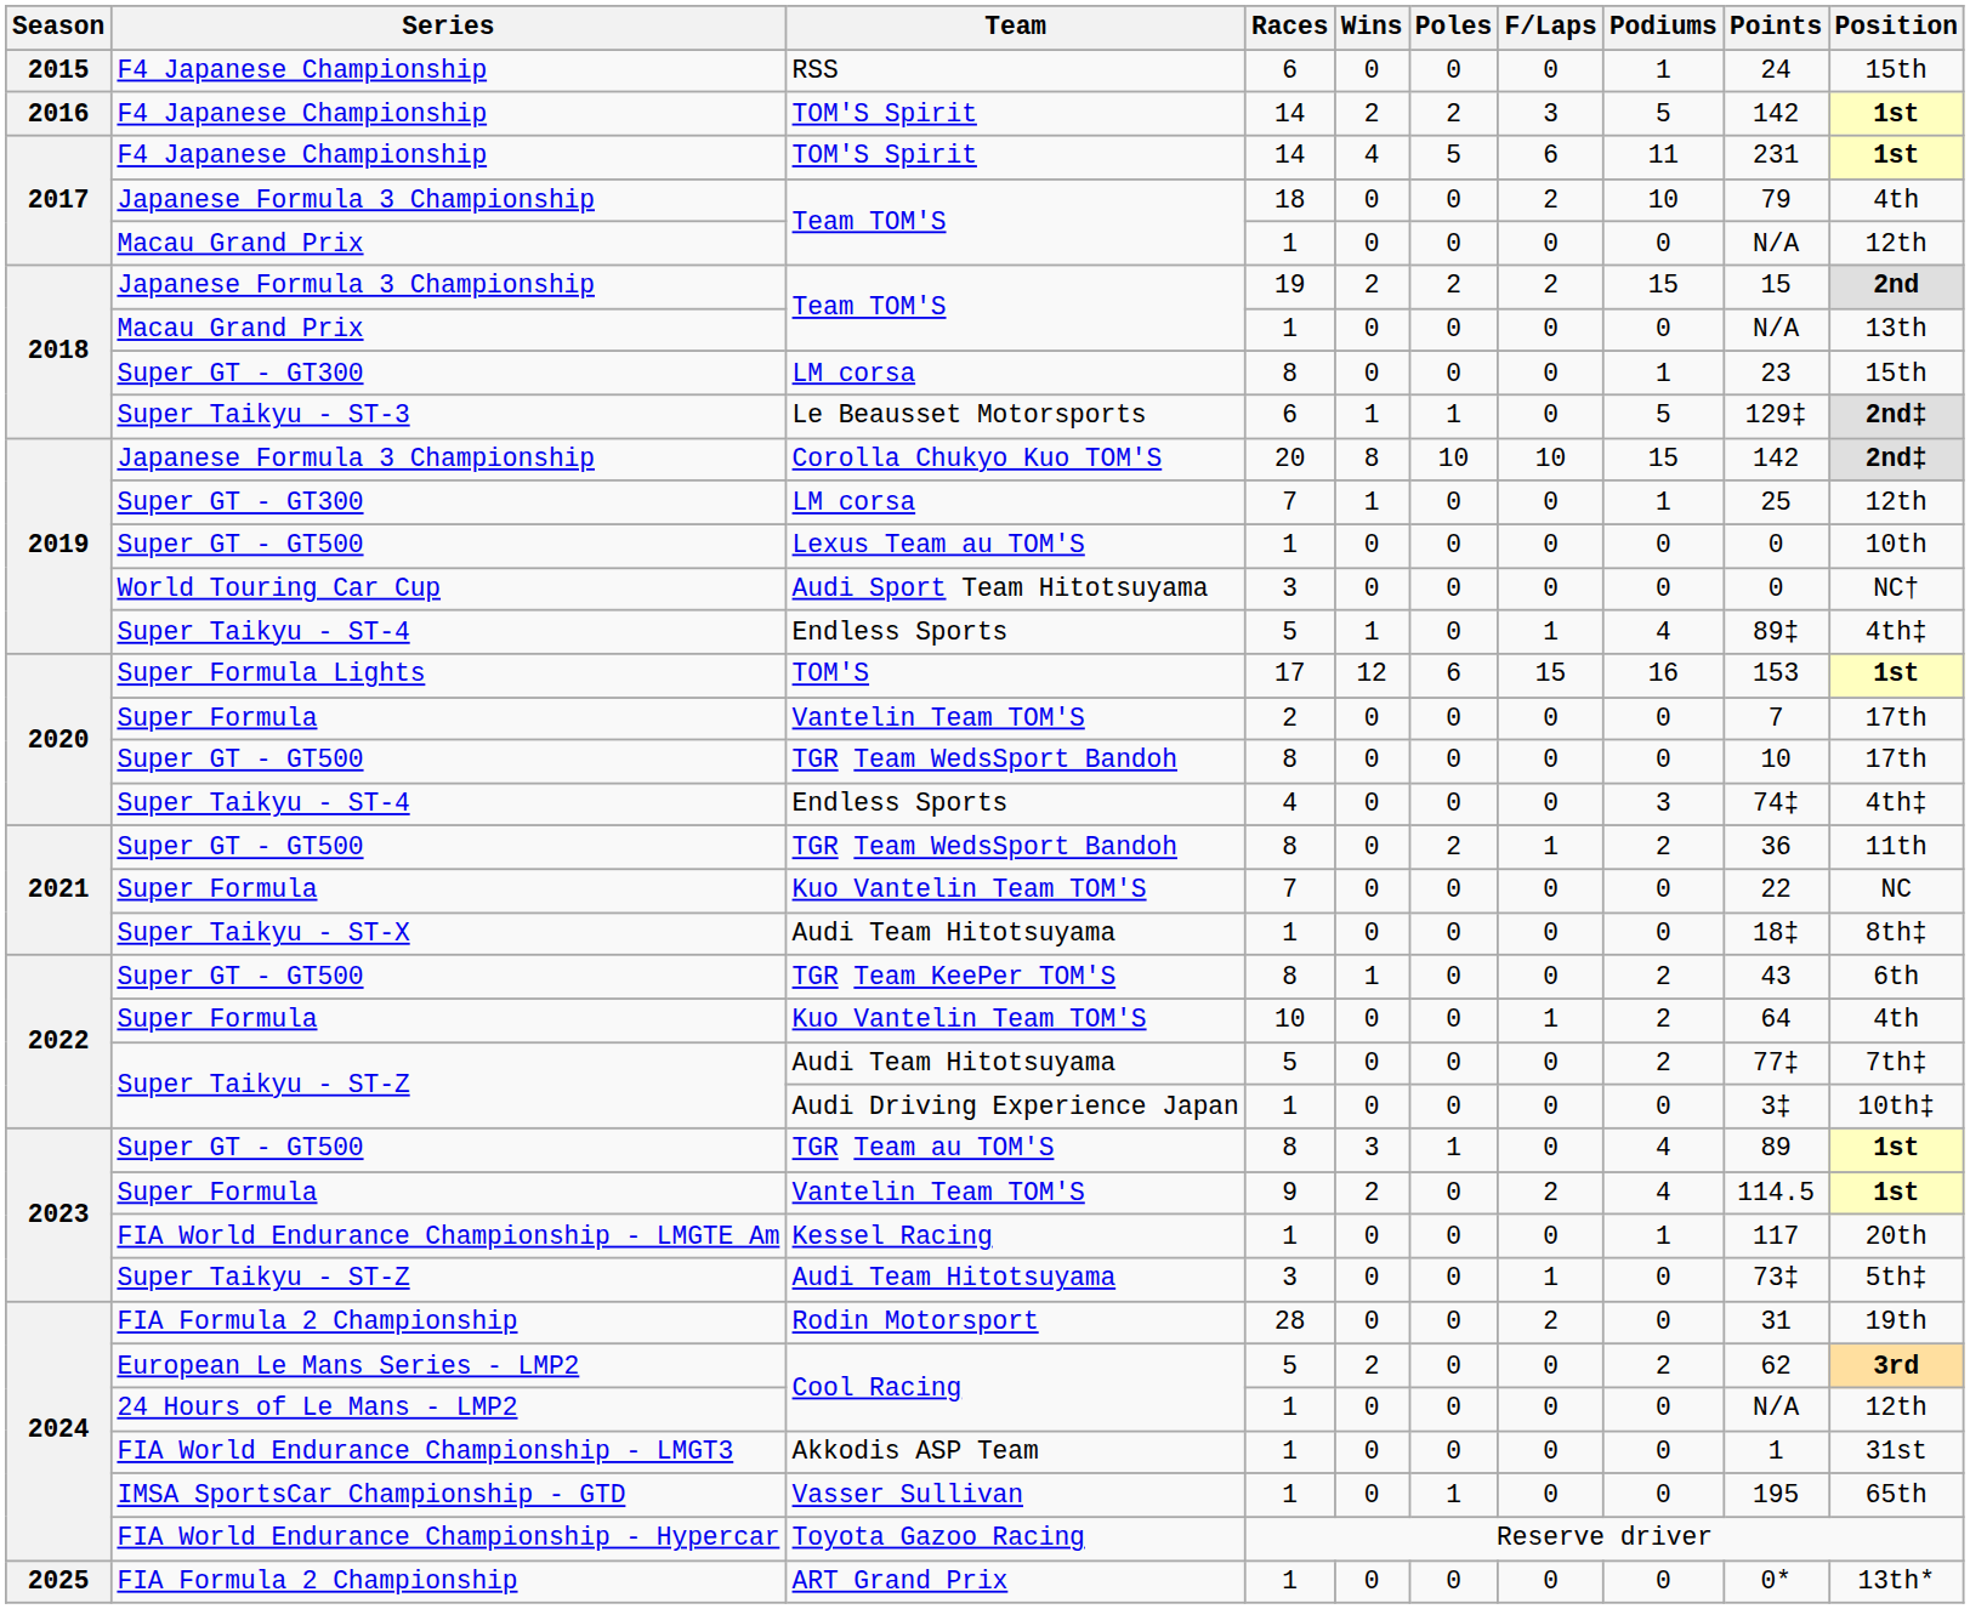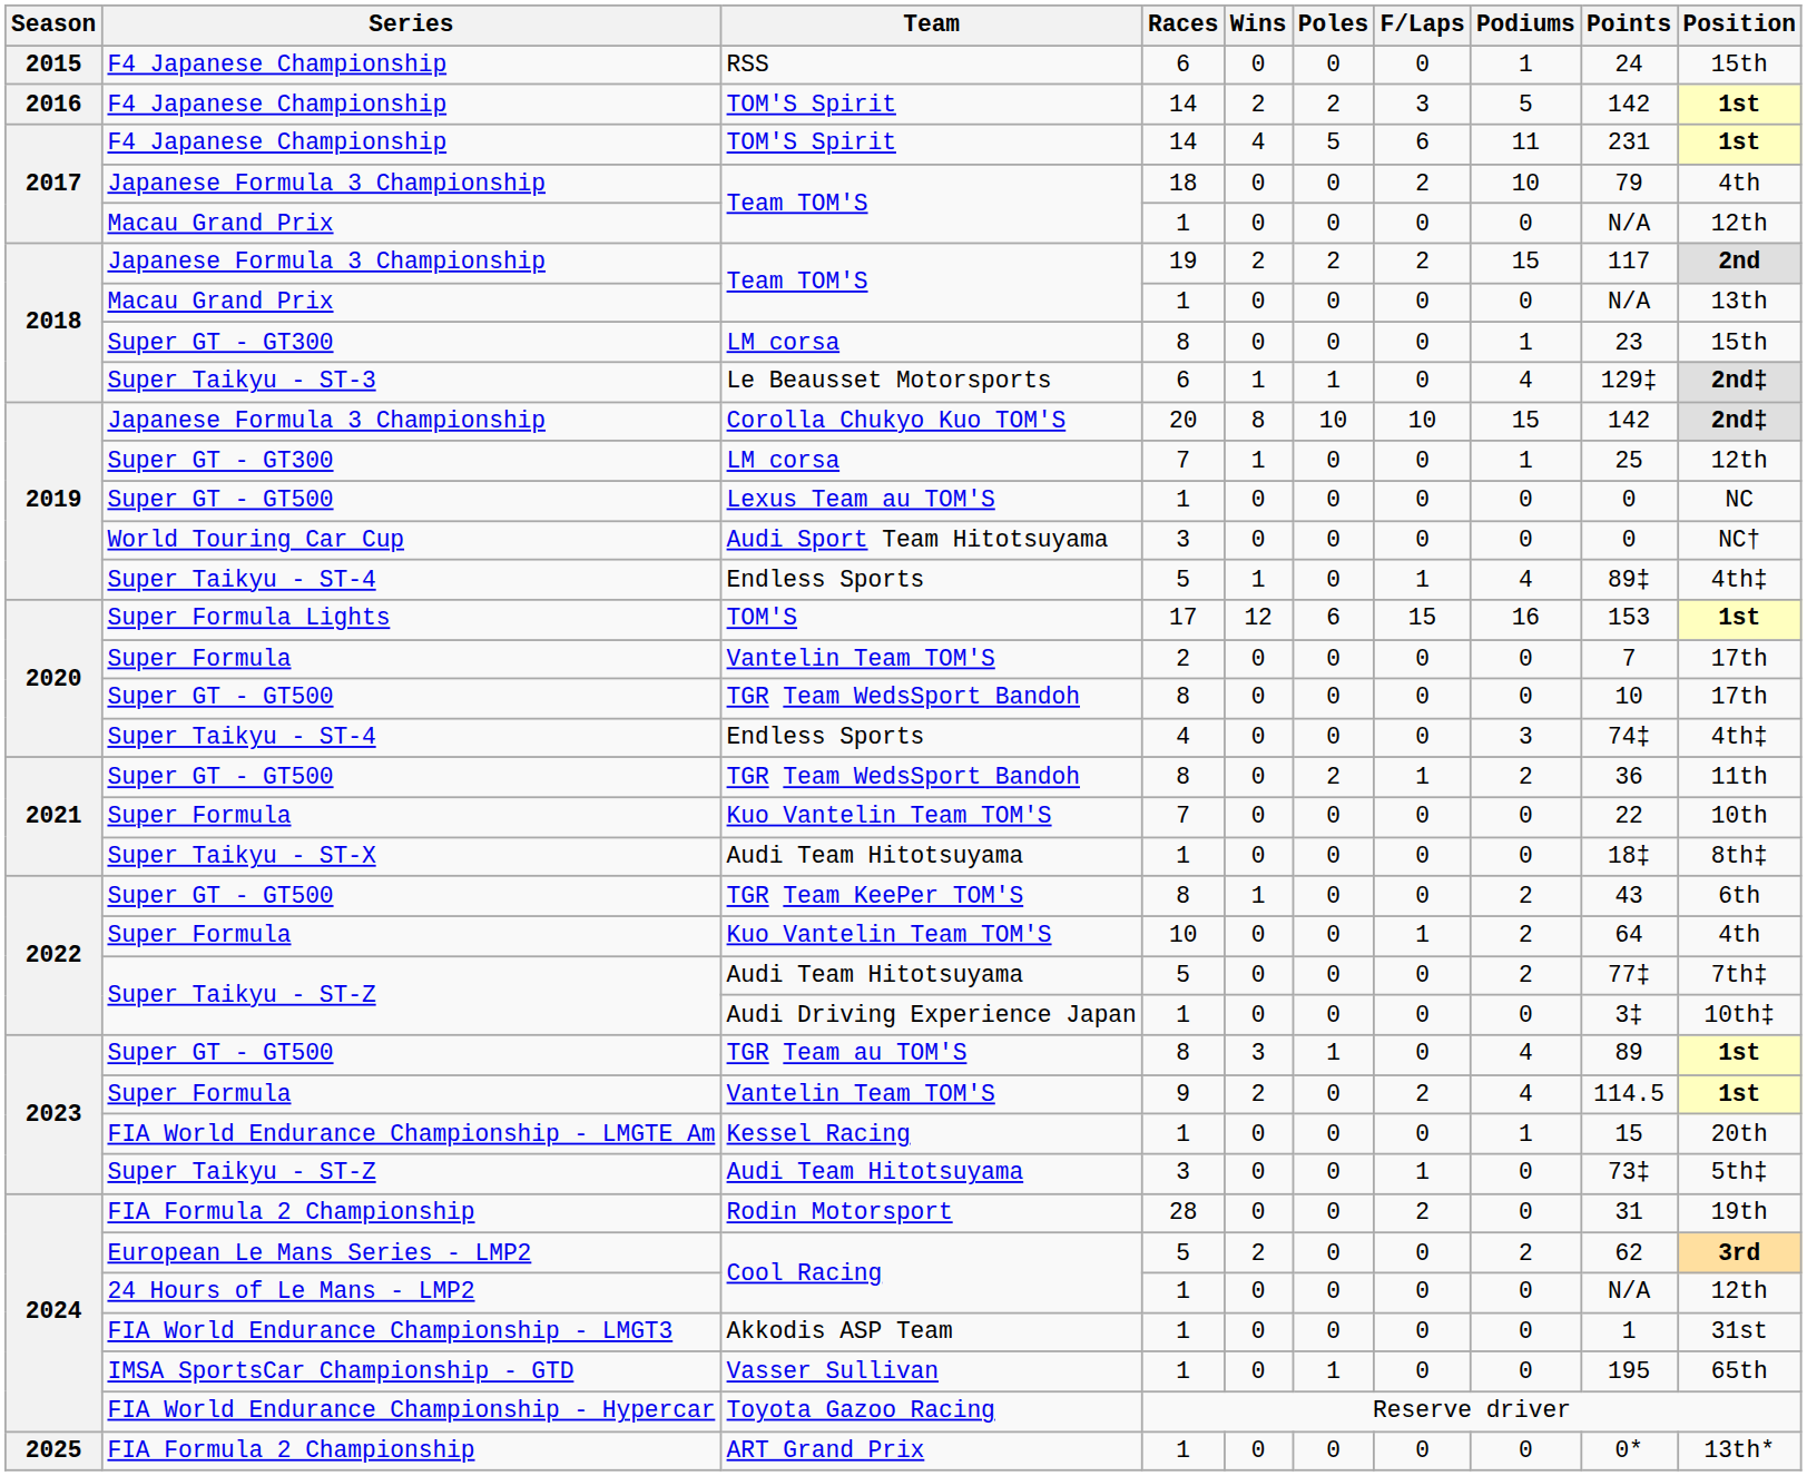 <table class="wikitable" style="font-size: 90%; text-align:center;">
 <tr>
 <th>Season</th>
 <th>Series</th>
 <th>Team</th>
 <th>Races</th>
 <th>Wins</th>
 <th>Poles</th>
 <th>F/Laps</th>
 <th>Podiums</th>
 <th>Points</th>
 <th>Position</th>
 </tr>
 <tr>
 <th>2015</th>
 <td style="text-align:left;"><a href='#'>F4 Japanese Championship</a></td>
 <td style="text-align:left;">RSS</td>
 <td>6</td>
 <td>0</td>
 <td>0</td>
 <td>0</td>
 <td>1</td>
 <td>24</td>
 <td>15th</td>
 </tr>
 <tr>
 <th>2016</th>
 <td style="text-align:left;"><a href='#'>F4 Japanese Championship</a></td>
 <td style="text-align:left;"><a href='#'>TOM'S Spirit</a></td>
 <td>14</td>
 <td>2</td>
 <td>2</td>
 <td>3</td>
 <td>5</td>
 <td>142</td>
 <td style="background:#FFFFBF;"><strong>1st</strong></td>
 </tr>
 <tr>
 <th rowspan="3">2017</th>
 <td style="text-align:left;"><a href='#'>F4 Japanese Championship</a></td>
 <td style="text-align:left;"><a href='#'>TOM'S Spirit</a></td>
 <td>14</td>
 <td>4</td>
 <td>5</td>
 <td>6</td>
 <td>11</td>
 <td>231</td>
 <td style="background:#FFFFBF;"><strong>1st</strong></td>
 </tr>
 <tr>
 <td style="text-align:left;"><a href='#'>Japanese Formula 3 Championship</a></td>
 <td style="text-align:left;" rowspan="2"><a href='#'>Team TOM'S</a></td>
 <td>18</td>
 <td>0</td>
 <td>0</td>
 <td>2</td>
 <td>10</td>
 <td>79</td>
 <td>4th</td>
 </tr>
 <tr>
 <td style="text-align:left;"><a href='#'>Macau Grand Prix</a></td>
 <td>1</td>
 <td>0</td>
 <td>0</td>
 <td>0</td>
 <td>0</td>
 <td>N/A</td>
 <td>12th</td>
 </tr>
 <tr>
 <th rowspan="4">2018</th>
 <td style="text-align:left;"><a href='#'>Japanese Formula 3 Championship</a></td>
 <td style="text-align:left;" rowspan="2"><a href='#'>Team TOM'S</a></td>
 <td>19</td>
 <td>2</td>
 <td>2</td>
 <td>2</td>
 <td>15</td>
-<td>15</td>
+<td>117</td>
 <td style="background:#DFDFDF;"><strong>2nd</strong></td>
 </tr>
 <tr>
 <td style="text-align:left;"><a href='#'>Macau Grand Prix</a></td>
 <td>1</td>
 <td>0</td>
 <td>0</td>
 <td>0</td>
 <td>0</td>
 <td>N/A</td>
 <td>13th</td>
 </tr>
 <tr>
 <td style="text-align:left;"><a href='#'>Super GT - GT300</a></td>
 <td style="text-align:left;"><a href='#'>LM corsa</a></td>
 <td>8</td>
 <td>0</td>
 <td>0</td>
 <td>0</td>
 <td>1</td>
 <td>23</td>
 <td>15th</td>
 </tr>
 <tr>
 <td style="text-align:left;"><a href='#'>Super Taikyu - ST-3</a></td>
 <td style="text-align:left;">Le Beausset Motorsports</td>
 <td>6</td>
 <td>1</td>
 <td>1</td>
 <td>0</td>
-<td>5</td>
+<td>4</td>
 <td>129‡</td>
 <td style="background:#DFDFDF;"><strong>2nd‡</strong></td>
 </tr>
 <tr>
 <th rowspan="5">2019</th>
 <td style="text-align:left;"><a href='#'>Japanese Formula 3 Championship</a></td>
 <td style="text-align:left;"><a href='#'>Corolla Chukyo Kuo TOM'S</a></td>
 <td>20</td>
 <td>8</td>
 <td>10</td>
 <td>10</td>
 <td>15</td>
 <td>142</td>
 <td style="background:#DFDFDF;"><strong>2nd‡</strong></td>
 </tr>
 <tr>
 <td style="text-align:left;"><a href='#'>Super GT - GT300</a></td>
 <td style="text-align:left;"><a href='#'>LM corsa</a></td>
 <td>7</td>
 <td>1</td>
 <td>0</td>
 <td>0</td>
 <td>1</td>
 <td>25</td>
 <td>12th</td>
 </tr>
 <tr>
 <td style="text-align:left;"><a href='#'>Super GT - GT500</a></td>
 <td style="text-align:left;"><a href='#'>Lexus Team au TOM'S</a></td>
 <td>1</td>
 <td>0</td>
 <td>0</td>
 <td>0</td>
 <td>0</td>
 <td>0</td>
-<td>10th</td>
+<td>NC</td>
 </tr>
 <tr>
 <td style="text-align:left;"><a href='#'>World Touring Car Cup</a></td>
 <td style="text-align:left;"><a href='#'>Audi Sport</a> Team Hitotsuyama</td>
 <td>3</td>
 <td>0</td>
 <td>0</td>
 <td>0</td>
 <td>0</td>
 <td>0</td>
 <td>NC†</td>
 </tr>
 <tr>
 <td style="text-align:left;"><a href='#'>Super Taikyu - ST-4</a></td>
 <td style="text-align:left;">Endless Sports</td>
 <td>5</td>
 <td>1</td>
 <td>0</td>
 <td>1</td>
 <td>4</td>
 <td>89‡</td>
 <td>4th‡</td>
 </tr>
 <tr>
 <th rowspan="4">2020</th>
 <td style="text-align:left;"><a href='#'>Super Formula Lights</a></td>
 <td style="text-align:left;"><a href='#'>TOM'S</a></td>
 <td>17</td>
 <td>12</td>
 <td>6</td>
 <td>15</td>
 <td>16</td>
 <td>153</td>
 <td style="background:#FFFFBF;"><strong>1st</strong></td>
 </tr>
 <tr>
 <td style="text-align:left;"><a href='#'>Super Formula</a></td>
 <td style="text-align:left;"><a href='#'>Vantelin Team TOM'S</a></td>
 <td>2</td>
 <td>0</td>
 <td>0</td>
 <td>0</td>
 <td>0</td>
 <td>7</td>
 <td>17th</td>
 </tr>
 <tr>
 <td style="text-align:left;"><a href='#'>Super GT - GT500</a></td>
 <td style="text-align:left;"><a href='#'>TGR</a> <a href='#'>Team WedsSport Bandoh</a></td>
 <td>8</td>
 <td>0</td>
 <td>0</td>
 <td>0</td>
 <td>0</td>
 <td>10</td>
 <td>17th</td>
 </tr>
 <tr>
 <td style="text-align:left;"><a href='#'>Super Taikyu - ST-4</a></td>
 <td style="text-align:left;">Endless Sports</td>
 <td>4</td>
 <td>0</td>
 <td>0</td>
 <td>0</td>
 <td>3</td>
 <td>74‡</td>
 <td>4th‡</td>
 </tr>
 <tr>
 <th rowspan="3">2021</th>
 <td style="text-align:left;"><a href='#'>Super GT - GT500</a></td>
 <td style="text-align:left;"><a href='#'>TGR</a> <a href='#'>Team WedsSport Bandoh</a></td>
 <td>8</td>
 <td>0</td>
 <td>2</td>
 <td>1</td>
 <td>2</td>
 <td>36</td>
 <td>11th</td>
 </tr>
 <tr>
 <td style="text-align:left;"><a href='#'>Super Formula</a></td>
 <td style="text-align:left;"><a href='#'>Kuo Vantelin Team TOM'S</a></td>
 <td>7</td>
 <td>0</td>
 <td>0</td>
 <td>0</td>
 <td>0</td>
 <td>22</td>
-<td>NC</td>
+<td>10th</td>
 </tr>
 <tr>
 <td style="text-align:left;"><a href='#'>Super Taikyu - ST-X</a></td>
 <td style="text-align:left;">Audi Team Hitotsuyama</td>
 <td>1</td>
 <td>0</td>
 <td>0</td>
 <td>0</td>
 <td>0</td>
 <td>18‡</td>
 <td>8th‡</td>
 </tr>
 <tr>
 <th rowspan="4">2022</th>
 <td style="text-align:left;"><a href='#'>Super GT - GT500</a></td>
 <td style="text-align:left;"><a href='#'>TGR</a> <a href='#'>Team KeePer TOM'S</a></td>
 <td>8</td>
 <td>1</td>
 <td>0</td>
 <td>0</td>
 <td>2</td>
 <td>43</td>
 <td>6th</td>
 </tr>
 <tr>
 <td style="text-align:left;"><a href='#'>Super Formula</a></td>
 <td style="text-align:left;"><a href='#'>Kuo Vantelin Team TOM'S</a></td>
 <td>10</td>
 <td>0</td>
 <td>0</td>
 <td>1</td>
 <td>2</td>
 <td>64</td>
 <td>4th</td>
 </tr>
 <tr>
 <td style="text-align:left;" rowspan="2"><a href='#'>Super Taikyu - ST-Z</a></td>
 <td style="text-align:left;">Audi Team Hitotsuyama</td>
 <td>5</td>
 <td>0</td>
 <td>0</td>
 <td>0</td>
 <td>2</td>
 <td>77‡</td>
 <td>7th‡</td>
 </tr>
 <tr>
 <td style="text-align:left;">Audi Driving Experience Japan</td>
 <td>1</td>
 <td>0</td>
 <td>0</td>
 <td>0</td>
 <td>0</td>
 <td>3‡</td>
 <td>10th‡</td>
 </tr>
 <tr>
 <th rowspan="4">2023</th>
 <td style="text-align:left;"><a href='#'>Super GT - GT500</a></td>
 <td style="text-align:left;"><a href='#'>TGR</a> <a href='#'>Team au TOM'S</a></td>
 <td>8</td>
 <td>3</td>
 <td>1</td>
 <td>0</td>
 <td>4</td>
 <td>89</td>
 <td style="background:#FFFFBF;"><strong>1st</strong></td>
 </tr>
 <tr>
 <td style="text-align:left;"><a href='#'>Super Formula</a></td>
 <td style="text-align:left;"><a href='#'>Vantelin Team TOM'S</a></td>
 <td>9</td>
 <td>2</td>
 <td>0</td>
 <td>2</td>
 <td>4</td>
 <td>114.5</td>
 <td style="background:#FFFFBF;"><strong>1st</strong></td>
 </tr>
 <tr>
 <td style="text-align:left;"><a href='#'>FIA World Endurance Championship - LMGTE Am</a></td>
 <td style="text-align:left;"><a href='#'>Kessel Racing</a></td>
 <td>1</td>
 <td>0</td>
 <td>0</td>
 <td>0</td>
 <td>1</td>
-<td>117</td>
+<td>15</td>
 <td>20th</td>
 </tr>
 <tr>
 <td style="text-align:left;"><a href='#'>Super Taikyu - ST-Z</a></td>
 <td style="text-align:left;"><a href='#'>Audi Team Hitotsuyama</a></td>
 <td>3</td>
 <td>0</td>
 <td>0</td>
 <td>1</td>
 <td>0</td>
 <td>73‡</td>
 <td>5th‡</td>
 </tr>
 <tr>
 <th rowspan="6">2024</th>
 <td style="text-align:left;"><a href='#'>FIA Formula 2 Championship</a></td>
 <td style="text-align:left;"><a href='#'>Rodin Motorsport</a></td>
 <td>28</td>
 <td>0</td>
 <td>0</td>
 <td>2</td>
 <td>0</td>
 <td>31</td>
 <td>19th</td>
 </tr>
 <tr>
 <td style="text-align:left;"><a href='#'>European Le Mans Series - LMP2</a></td>
 <td style="text-align:left;" rowspan="2"><a href='#'>Cool Racing</a></td>
 <td>5</td>
 <td>2</td>
 <td>0</td>
 <td>0</td>
 <td>2</td>
 <td>62</td>
 <td style="background:#FFDF9F;"><strong>3rd</strong></td>
 </tr>
 <tr>
 <td style="text-align:left;"><a href='#'>24 Hours of Le Mans - LMP2</a></td>
 <td>1</td>
 <td>0</td>
 <td>0</td>
 <td>0</td>
 <td>0</td>
 <td>N/A</td>
 <td>12th</td>
 </tr>
 <tr>
 <td style="text-align:left;"><a href='#'>FIA World Endurance Championship - LMGT3</a></td>
 <td style="text-align:left;">Akkodis ASP Team</td>
 <td>1</td>
 <td>0</td>
 <td>0</td>
 <td>0</td>
 <td>0</td>
 <td>1</td>
 <td>31st</td>
 </tr>
 <tr>
 <td style="text-align:left;"><a href='#'>IMSA SportsCar Championship - GTD</a></td>
 <td style="text-align:left;"><a href='#'>Vasser Sullivan</a></td>
 <td>1</td>
 <td>0</td>
 <td>1</td>
 <td>0</td>
 <td>0</td>
 <td>195</td>
 <td>65th</td>
 </tr>
 <tr>
 <td style="text-align:left;"><a href='#'>FIA World Endurance Championship - Hypercar</a></td>
 <td style="text-align:left;"><a href='#'>Toyota Gazoo Racing</a></td>
 <td colspan="7">Reserve driver</td>
 </tr>
 <tr>
 <th>2025</th>
 <td style="text-align:left;"><a href='#'>FIA Formula 2 Championship</a></td>
 <td style="text-align:left;"><a href='#'>ART Grand Prix</a></td>
 <td>1</td>
 <td>0</td>
 <td>0</td>
 <td>0</td>
 <td>0</td>
 <td>0*</td>
 <td>13th*</td>
 </tr>
 </table>
